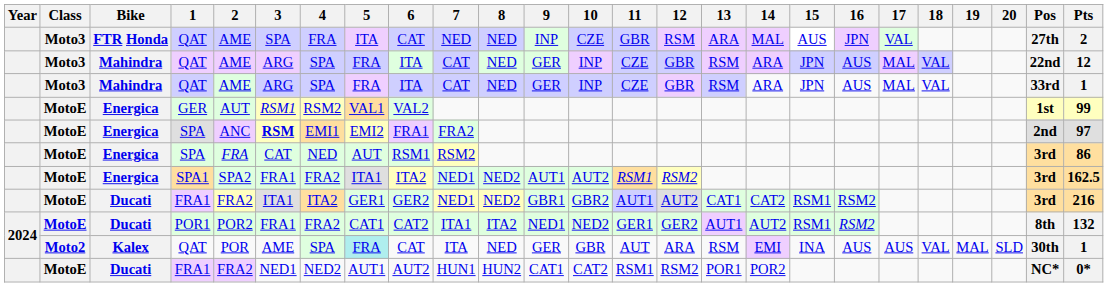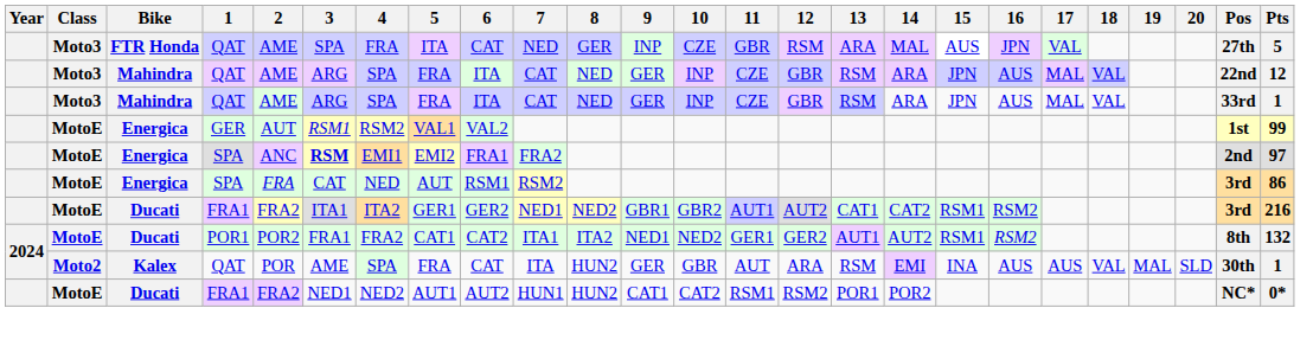 <table class="wikitable" style="text-align:center">
 <tr>
 <th>Year</th>
 <th>Class</th>
 <th>Bike</th>
 <th>1</th>
 <th>2</th>
 <th>3</th>
 <th>4</th>
 <th>5</th>
 <th>6</th>
 <th>7</th>
 <th>8</th>
 <th>9</th>
 <th>10</th>
 <th>11</th>
 <th>12</th>
 <th>13</th>
 <th>14</th>
 <th>15</th>
 <th>16</th>
 <th>17</th>
 <th>18</th>
 <th>19</th>
 <th>20</th>
 <th>Pos</th>
 <th>Pts</th>
 </tr>
 <tr>
 <th></th>
 <th>Moto3</th>
 <th><a href='#'>FTR</a> <a href='#'>Honda</a></th>
 <td style="background:#cfcfff;"><a href='#'>QAT</a><br></td>
 <td style="background:#cfcfff;"><a href='#'>AME</a><br></td>
 <td style="background:#cfcfff;"><a href='#'>SPA</a><br></td>
 <td style="background:#cfcfff;"><a href='#'>FRA</a><br></td>
 <td style="background:#EFCFFF;"><a href='#'>ITA</a><br></td>
 <td style="background:#cfcfff;"><a href='#'>CAT</a><br></td>
 <td style="background:#cfcfff;"><a href='#'>NED</a><br></td>
-<td style="background:#cfcfff;"><a href='#'>NED</a><br></td>
+<td style="background:#cfcfff;"><a href='#'>GER</a><br></td>
 <td style="background:#dfffdf;"><a href='#'>INP</a><br></td>
 <td style="background:#cfcfff;"><a href='#'>CZE</a><br></td>
 <td style="background:#cfcfff;"><a href='#'>GBR</a><br></td>
 <td style="background:#EFCFFF;"><a href='#'>RSM</a><br></td>
 <td style="background:#EFCFFF;"><a href='#'>ARA</a><br></td>
 <td style="background:#EFCFFF;"><a href='#'>MAL</a><br></td>
 <td style="background:#FFFFFF;"><a href='#'>AUS</a><br></td>
 <td style="background:#EFCFFF;"><a href='#'>JPN</a><br></td>
 <td style="background:#dfffdf;"><a href='#'>VAL</a><br></td>
 <td></td>
 <td></td>
 <td></td>
 <th>27th</th>
-<th>2</th>
+<th>5</th>
 </tr>
 <tr>
 <th></th>
 <th>Moto3</th>
 <th><a href='#'>Mahindra</a></th>
 <td style="background:#efcfff;"><a href='#'>QAT</a><br></td>
 <td style="background:#efcfff;"><a href='#'>AME</a><br></td>
 <td style="background:#efcfff;"><a href='#'>ARG</a><br></td>
 <td style="background:#cfcfff;"><a href='#'>SPA</a><br></td>
 <td style="background:#cfcfff;"><a href='#'>FRA</a><br></td>
 <td style="background:#dfffdf;"><a href='#'>ITA</a><br></td>
 <td style="background:#cfcfff;"><a href='#'>CAT</a><br></td>
 <td style="background:#dfffdf;"><a href='#'>NED</a><br></td>
 <td style="background:#dfffdf;"><a href='#'>GER</a><br></td>
 <td style="background:#efcfff;"><a href='#'>INP</a><br></td>
 <td style="background:#cfcfff;"><a href='#'>CZE</a><br></td>
 <td style="background:#cfcfff;"><a href='#'>GBR</a><br></td>
 <td style="background:#efcfff;"><a href='#'>RSM</a><br></td>
 <td style="background:#efcfff;"><a href='#'>ARA</a><br></td>
 <td style="background:#cfcfff;"><a href='#'>JPN</a><br></td>
 <td style="background:#cfcfff;"><a href='#'>AUS</a><br></td>
 <td style="background:#efcfff;"><a href='#'>MAL</a><br></td>
 <td style="background:#cfcfff;"><a href='#'>VAL</a><br></td>
 <td></td>
 <td></td>
 <th>22nd</th>
 <th>12</th>
 </tr>
 <tr>
 <th></th>
 <th>Moto3</th>
 <th><a href='#'>Mahindra</a></th>
 <td style="background:#cfcfff;"><a href='#'>QAT</a><br></td>
 <td style="background:#dfffdf;"><a href='#'>AME</a><br></td>
 <td style="background:#cfcfff;"><a href='#'>ARG</a><br></td>
 <td style="background:#cfcfff;"><a href='#'>SPA</a><br></td>
 <td style="background:#efcfff;"><a href='#'>FRA</a><br></td>
 <td style="background:#cfcfff;"><a href='#'>ITA</a><br></td>
 <td style="background:#cfcfff;"><a href='#'>CAT</a><br></td>
 <td style="background:#cfcfff;"><a href='#'>NED</a><br></td>
 <td style="background:#cfcfff;"><a href='#'>GER</a><br></td>
 <td style="background:#cfcfff;"><a href='#'>INP</a><br></td>
 <td style="background:#cfcfff;"><a href='#'>CZE</a><br></td>
 <td style="background:#efcfff;"><a href='#'>GBR</a><br></td>
 <td style="background:#cfcfff;"><a href='#'>RSM</a><br></td>
 <td><a href='#'>ARA</a></td>
 <td><a href='#'>JPN</a></td>
 <td><a href='#'>AUS</a></td>
 <td><a href='#'>MAL</a></td>
 <td><a href='#'>VAL</a></td>
 <td></td>
 <td></td>
 <th>33rd</th>
 <th>1</th>
 </tr>
 <tr>
 <th></th>
 <th>MotoE</th>
 <th><a href='#'>Energica</a></th>
 <td style="background:#dfffdf;"><a href='#'>GER</a><br></td>
 <td style="background:#dfffdf;"><a href='#'>AUT</a><br></td>
 <td style="background:#ffffbf;"><em><a href='#'>RSM1</a></em><br></td>
 <td style="background:#ffffbf;"><a href='#'>RSM2</a><br></td>
 <td style="background:#ffdf9f;"><a href='#'>VAL1</a><br></td>
 <td style="background:#dfffdf;"><a href='#'>VAL2</a><br></td>
 <td></td>
 <td></td>
 <td></td>
 <td></td>
 <td></td>
 <td></td>
 <td></td>
 <td></td>
 <td></td>
 <td></td>
 <td></td>
 <td></td>
 <td></td>
 <td></td>
 <th style="background:#ffffbf;">1st</th>
 <th style="background:#ffffbf;">99</th>
 </tr>
 <tr>
 <th></th>
 <th>MotoE</th>
 <th><a href='#'>Energica</a></th>
 <td style="background:#dfdfdf;"><a href='#'>SPA</a><br></td>
 <td style="background:#efcfff;"><a href='#'>ANC</a><br></td>
 <td style="background:#ffffbf;"><strong><a href='#'>RSM</a></strong><br></td>
 <td style="background:#ffdf9f;"><a href='#'>EMI1</a><br></td>
 <td style="background:#ffffbf;"><a href='#'>EMI2</a><br></td>
 <td style="background:#efcfff;"><a href='#'>FRA1</a><br></td>
 <td style="background:#dfffdf;"><a href='#'>FRA2</a><br></td>
 <td></td>
 <td></td>
 <td></td>
 <td></td>
 <td></td>
 <td></td>
 <td></td>
 <td></td>
 <td></td>
 <td></td>
 <td></td>
 <td></td>
 <td></td>
 <th style="background:#dfdfdf;">2nd</th>
 <th style="background:#dfdfdf;">97</th>
 </tr>
 <tr>
 <th></th>
 <th>MotoE</th>
 <th><a href='#'>Energica</a></th>
 <td style="background:#dfffdf;"><a href='#'>SPA</a><br></td>
 <td style="background:#dfffdf;"><em><a href='#'>FRA</a></em><br></td>
 <td style="background:#dfffdf;"><a href='#'>CAT</a><br></td>
 <td style="background:#dfffdf;"><a href='#'>NED</a><br></td>
 <td style="background:#dfffdf;"><a href='#'>AUT</a><br></td>
 <td style="background:#dfffdf;"><a href='#'>RSM1</a><br></td>
 <td style="background:#ffffbf;"><a href='#'>RSM2</a><br></td>
 <td></td>
 <td></td>
 <td></td>
 <td></td>
 <td></td>
 <td></td>
 <td></td>
 <td></td>
 <td></td>
 <td></td>
 <td></td>
 <td></td>
 <td></td>
 <th style="background:#ffdf9f;">3rd</th>
 <th style="background:#ffdf9f;">86</th>
 </tr>
 <tr>
 <th></th>
 <th>MotoE</th>
-<th><a href='#'>Energica</a></th>
-<td style="background:#ffdf9f;"><a href='#'>SPA1</a><br></td>
-<td style="background:#dfffdf;"><a href='#'>SPA2</a><br></td>
-<td style="background:#dfffdf;"><a href='#'>FRA1</a><br></td>
-<td style="background:#dfffdf;"><a href='#'>FRA2</a><br></td>
-<td style="background:#dfdfdf;"><a href='#'>ITA1</a><br></td>
-<td style="background:#ffffbf;"><a href='#'>ITA2</a><br></td>
-<td style="background:#dfffdf;"><a href='#'>NED1</a><br></td>
-<td style="background:#dfffdf;"><a href='#'>NED2</a><br></td>
-<td style="background:#dfffdf;"><a href='#'>AUT1</a><br></td>
-<td style="background:#dfffdf;"><a href='#'>AUT2</a><br></td>
-<td style="background:#ffdf9f;"><em><a href='#'>RSM1</a></em><br></td>
-<td style="background:#ffffbf;"><em><a href='#'>RSM2</a></em><br></td>
-<td></td>
-<td></td>
-<td></td>
-<td></td>
-<td></td>
-<td></td>
-<td></td>
-<td></td>
-<th style="background:#ffdf9f;">3rd</th>
-<th style="background:#ffdf9f;">162.5</th>
-</tr>
-<tr>
-<th></th>
-<th>MotoE</th>
 <th><a href='#'>Ducati</a></th>
 <td style="background:#efcfff;"><a href='#'>FRA1</a><br></td>
 <td style="background:#ffffbf;"><a href='#'>FRA2</a><br></td>
 <td style="background:#dfdfdf;"><a href='#'>ITA1</a><br></td>
 <td style="background:#ffdf9f;"><a href='#'>ITA2</a><br></td>
 <td style="background:#dfffdf;"><a href='#'>GER1</a><br></td>
 <td style="background:#dfffdf;"><a href='#'>GER2</a><br></td>
 <td style="background:#ffffbf;"><a href='#'>NED1</a><br></td>
 <td style="background:#ffffbf;"><a href='#'>NED2</a><br></td>
 <td style="background:#dfffdf;"><a href='#'>GBR1</a><br></td>
 <td style="background:#dfffdf;"><a href='#'>GBR2</a><br></td>
 <td style="background:#cfcfff;"><a href='#'>AUT1</a><br></td>
 <td style="background:#dfdfdf;"><a href='#'>AUT2</a><br></td>
 <td style="background:#dfffdf;"><a href='#'>CAT1</a><br></td>
 <td style="background:#dfffdf;"><a href='#'>CAT2</a><br></td>
 <td style="background:#dfffdf;"><a href='#'>RSM1</a><br></td>
 <td style="background:#dfffdf;"><a href='#'>RSM2</a><br></td>
 <td></td>
 <td></td>
 <td></td>
 <td></td>
 <th style="background:#ffdf9f;">3rd</th>
 <th style="background:#ffdf9f;">216</th>
 </tr>
 <tr>
 <th rowspan=2>2024</th>
 <th><a href='#'>MotoE</a></th>
 <th><a href='#'>Ducati</a></th>
 <td style="background:#DFFFDF;"><a href='#'>POR1</a><br></td>
 <td style="background:#DFFFDF;"><a href='#'>POR2</a><br></td>
 <td style="background:#DFFFDF;"><a href='#'>FRA1</a><br></td>
 <td style="background:#DFFFDF;"><a href='#'>FRA2</a><br></td>
 <td style="background:#DFFFDF;"><a href='#'>CAT1</a><br></td>
 <td style="background:#DFFFDF;"><a href='#'>CAT2</a><br></td>
 <td style="background:#DFFFDF;"><a href='#'>ITA1</a><br></td>
 <td style="background:#DFFFDF;"><a href='#'>ITA2</a><br></td>
 <td style="background:#DFFFDF;"><a href='#'>NED1</a><br></td>
 <td style="background:#DFFFDF;"><a href='#'>NED2</a><br></td>
 <td style="background:#DFFFDF;"><a href='#'>GER1</a><br></td>
 <td style="background:#DFFFDF;"><a href='#'>GER2</a><br></td>
 <td style="background:#EFCFFF;"><a href='#'>AUT1</a><br></td>
 <td style="background:#DFFFDF;"><a href='#'>AUT2</a><br></td>
 <td style="background:#DFFFDF;"><a href='#'>RSM1</a><br></td>
 <td style="background:#DFFFDF;"><em><a href='#'>RSM2</a></em><br></td>
 <td></td>
 <td></td>
 <td></td>
 <td></td>
 <th>8th</th>
 <th>132</th>
 </tr>
 <tr>
 <th><a href='#'>Moto2</a></th>
 <th><a href='#'>Kalex</a></th>
 <td><a href='#'>QAT</a></td>
 <td><a href='#'>POR</a></td>
 <td><a href='#'>AME</a></td>
 <td style="background:#DFFFDF;"><a href='#'>SPA</a><br></td>
-<td style="background: paleturquoise;"><a href='#'>FRA</a></td>
+<td><a href='#'>FRA</a></td>
 <td><a href='#'>CAT</a></td>
 <td><a href='#'>ITA</a></td>
-<td><a href='#'>NED</a></td>
+<td><a href='#'>HUN2</a></td>
 <td><a href='#'>GER</a></td>
 <td><a href='#'>GBR</a></td>
 <td><a href='#'>AUT</a></td>
 <td><a href='#'>ARA</a></td>
 <td><a href='#'>RSM</a></td>
 <td style="background:#EFCFFF;"><a href='#'>EMI</a><br></td>
 <td><a href='#'>INA</a></td>
 <td><a href='#'>AUS</a></td>
 <td><a href='#'>AUS</a></td>
 <td><a href='#'>VAL</a></td>
 <td><a href='#'>MAL</a></td>
 <td><a href='#'>SLD</a></td>
 <th>30th</th>
 <th>1</th>
 </tr>
 <tr>
 <th></th>
 <th>MotoE</th>
 <th><a href='#'>Ducati</a></th>
 <td style="background:#efcfff;"><a href='#'>FRA1</a><br></td>
 <td style="background:#efcfff;"><a href='#'>FRA2</a><br></td>
 <td><a href='#'>NED1</a></td>
 <td><a href='#'>NED2</a></td>
 <td><a href='#'>AUT1</a></td>
 <td><a href='#'>AUT2</a></td>
 <td><a href='#'>HUN1</a></td>
 <td><a href='#'>HUN2</a></td>
 <td><a href='#'>CAT1</a></td>
 <td><a href='#'>CAT2</a></td>
 <td><a href='#'>RSM1</a></td>
 <td><a href='#'>RSM2</a></td>
 <td><a href='#'>POR1</a></td>
 <td><a href='#'>POR2</a></td>
 <td></td>
 <td></td>
 <td></td>
 <td></td>
 <td></td>
 <td></td>
 <th>NC*</th>
 <th>0*</th>
 </tr>
 </table>
